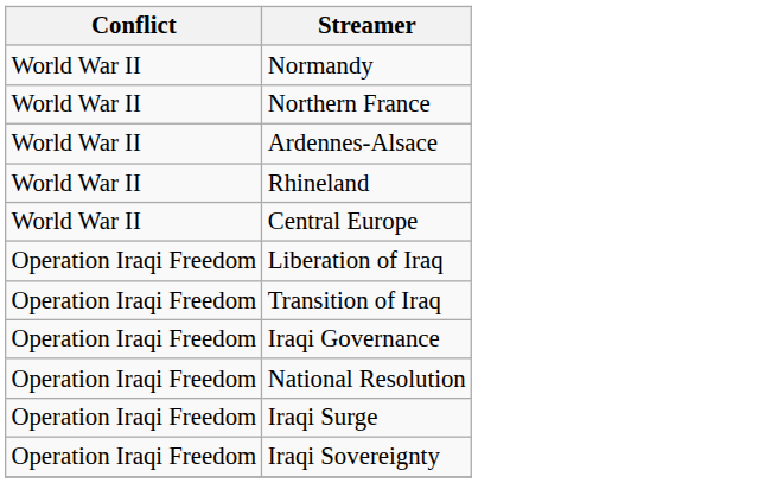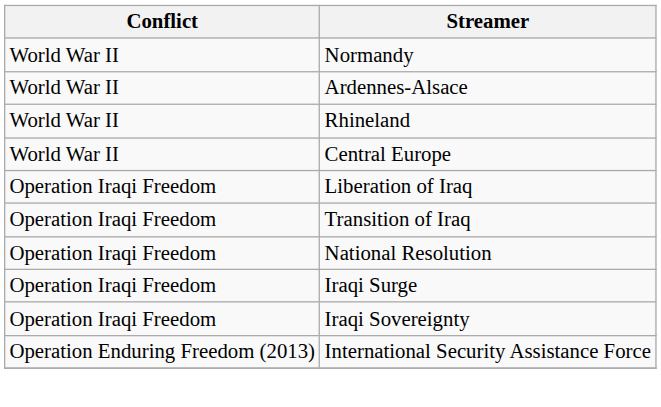 <table class="wikitable" align="left">
 <tr bgcolor="#efefef">
 <th>Conflict</th>
 <th>Streamer</th>
 </tr>
 <tr>
 <td>World War II</td>
 <td>Normandy</td>
-</tr>
-<tr>
-<td>World War II</td>
-<td>Northern France</td>
 </tr>
 <tr>
 <td>World War II</td>
 <td>Ardennes-Alsace</td>
 </tr>
 <tr>
 <td>World War II</td>
 <td>Rhineland</td>
 </tr>
 <tr>
 <td>World War II</td>
 <td>Central Europe</td>
 </tr>
 <tr>
 <td>Operation Iraqi Freedom</td>
 <td>Liberation of Iraq</td>
 </tr>
 <tr>
 <td>Operation Iraqi Freedom</td>
 <td>Transition of Iraq</td>
 </tr>
 <tr>
 <td>Operation Iraqi Freedom</td>
-<td>Iraqi Governance</td>
-</tr>
-<tr>
-<td>Operation Iraqi Freedom</td>
 <td>National Resolution</td>
 </tr>
 <tr>
 <td>Operation Iraqi Freedom</td>
 <td>Iraqi Surge</td>
 </tr>
 <tr>
 <td>Operation Iraqi Freedom</td>
 <td>Iraqi Sovereignty</td>
 </tr>
 <tr>
+<td>Operation Enduring Freedom (2013)</td>
+<td>International Security Assistance Force</td>
+</tr>
+<tr>
 </tr>
 </table>
